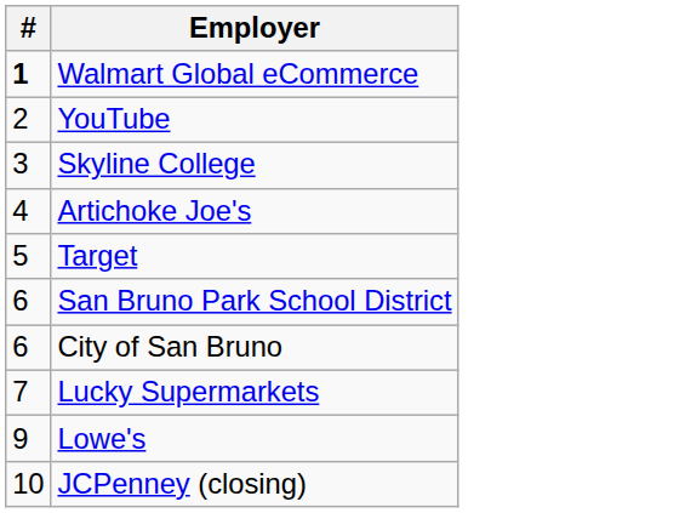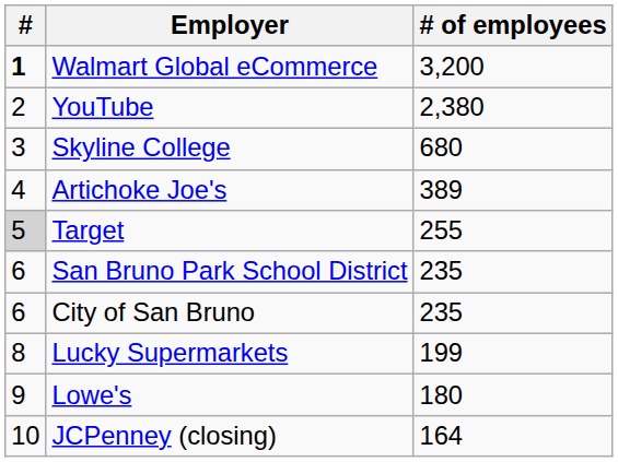 <table class="wikitable">
 <tr>
 <th>#</th>
 <th>Employer</th>
+<th># of employees</th>
 </tr>
 <tr>
 <td><strong>1</strong></td>
 <td><a href='#'>Walmart Global eCommerce</a></td>
+<td>3,200</td>
 </tr>
 <tr>
 <td>2</td>
 <td><a href='#'>YouTube</a></td>
+<td>2,380</td>
 </tr>
 <tr>
 <td>3</td>
 <td><a href='#'>Skyline College</a></td>
+<td>680</td>
 </tr>
 <tr>
 <td>4</td>
 <td><a href='#'>Artichoke Joe's</a></td>
+<td>389</td>
 </tr>
 <tr>
-<td>5</td>
+<td style="background: lightgrey;">5</td>
 <td><a href='#'>Target</a></td>
+<td>255</td>
 </tr>
 <tr>
 <td>6</td>
 <td><a href='#'>San Bruno Park School District</a></td>
+<td>235</td>
 </tr>
 <tr>
 <td>6</td>
 <td>City of San Bruno</td>
+<td>235</td>
 </tr>
 <tr>
-<td>7</td>
+<td>8</td>
 <td><a href='#'>Lucky Supermarkets</a></td>
+<td>199</td>
 </tr>
 <tr>
 <td>9</td>
 <td><a href='#'>Lowe's</a></td>
+<td>180</td>
 </tr>
 <tr>
 <td>10</td>
 <td><a href='#'>JCPenney</a> (closing) </td>
+<td>164</td>
 </tr>
 </table>
